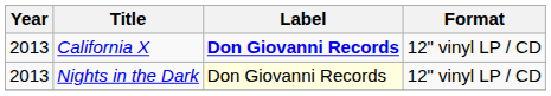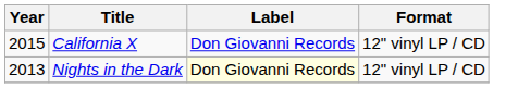 <table class="wikitable">
 <tr>
 <th>Year</th>
 <th>Title</th>
 <th>Label</th>
 <th>Format</th>
 </tr>
 <tr>
-<td>2013</td>
+<td>2015</td>
 <td><em><a href='#'>California X</a></em></td>
-<td><strong><a href='#'>Don Giovanni Records</a></strong></td>
+<td><a href='#'>Don Giovanni Records</a></td>
 <td>12" vinyl LP / CD</td>
 </tr>
 <tr>
 <td>2013</td>
 <td><em><a href='#'>Nights in the Dark</a></em></td>
 <td style="background: lightyellow;">Don Giovanni Records</td>
 <td>12" vinyl LP / CD</td>
 </tr>
 <tr>
 </tr>
 </table>
